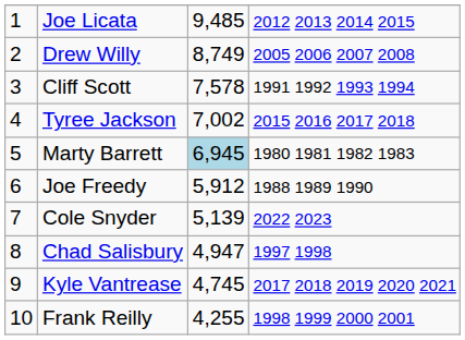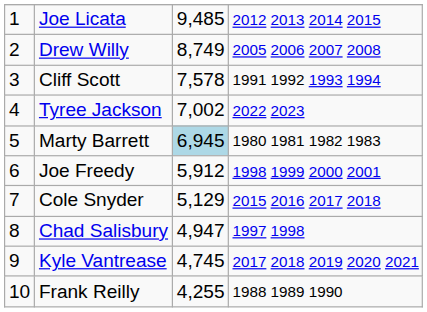 <table class="wikitable">
 <tr>
 </tr>
 <tr>
 <td>1</td>
 <td><a href='#'>Joe Licata</a></td>
 <td>9,485</td>
 <td style="font-size:80%;"><a href='#'>2012</a> <a href='#'>2013</a> <a href='#'>2014</a> <a href='#'>2015</a></td>
 </tr>
 <tr>
 <td>2</td>
 <td><a href='#'>Drew Willy</a></td>
 <td>8,749</td>
 <td style="font-size:80%;"><a href='#'>2005</a> <a href='#'>2006</a> <a href='#'>2007</a> <a href='#'>2008</a></td>
 </tr>
 <tr>
 <td>3</td>
 <td>Cliff Scott</td>
 <td>7,578</td>
 <td style="font-size:80%;">1991 1992 <a href='#'>1993</a> <a href='#'>1994</a></td>
 </tr>
 <tr>
 <td>4</td>
 <td><a href='#'>Tyree Jackson</a></td>
 <td>7,002</td>
-<td style="font-size:80%;"><a href='#'>2015</a> <a href='#'>2016</a> <a href='#'>2017</a> <a href='#'>2018</a></td>
+<td style="font-size:80%;"><a href='#'>2022</a> <a href='#'>2023</a></td>
 </tr>
 <tr>
 <td>5</td>
 <td>Marty Barrett</td>
 <td style="background: lightblue;">6,945</td>
 <td style="font-size:80%;">1980 1981 1982 1983</td>
 </tr>
 <tr>
 <td>6</td>
 <td>Joe Freedy</td>
 <td>5,912</td>
-<td style="font-size:80%;">1988 1989 1990</td>
+<td style="font-size:80%;"><a href='#'>1998</a> <a href='#'>1999</a> <a href='#'>2000</a> <a href='#'>2001</a></td>
 </tr>
 <tr>
 <td>7</td>
 <td>Cole Snyder</td>
-<td>5,139</td>
-<td style="font-size:80%;"><a href='#'>2022</a> <a href='#'>2023</a></td>
+<td>5,129</td>
+<td style="font-size:80%;"><a href='#'>2015</a> <a href='#'>2016</a> <a href='#'>2017</a> <a href='#'>2018</a></td>
 </tr>
 <tr>
 <td>8</td>
 <td><a href='#'>Chad Salisbury</a></td>
 <td>4,947</td>
 <td style="font-size:80%;"><a href='#'>1997</a> <a href='#'>1998</a></td>
 </tr>
 <tr>
 <td>9</td>
 <td><a href='#'>Kyle Vantrease</a></td>
 <td>4,745</td>
 <td style="font-size:80%;"><a href='#'>2017</a> <a href='#'>2018</a> <a href='#'>2019</a> <a href='#'>2020</a> <a href='#'>2021</a></td>
 </tr>
 <tr>
 <td>10</td>
 <td>Frank Reilly</td>
 <td>4,255</td>
-<td style="font-size:80%;"><a href='#'>1998</a> <a href='#'>1999</a> <a href='#'>2000</a> <a href='#'>2001</a></td>
+<td style="font-size:80%;">1988 1989 1990</td>
 </tr>
 </table>
